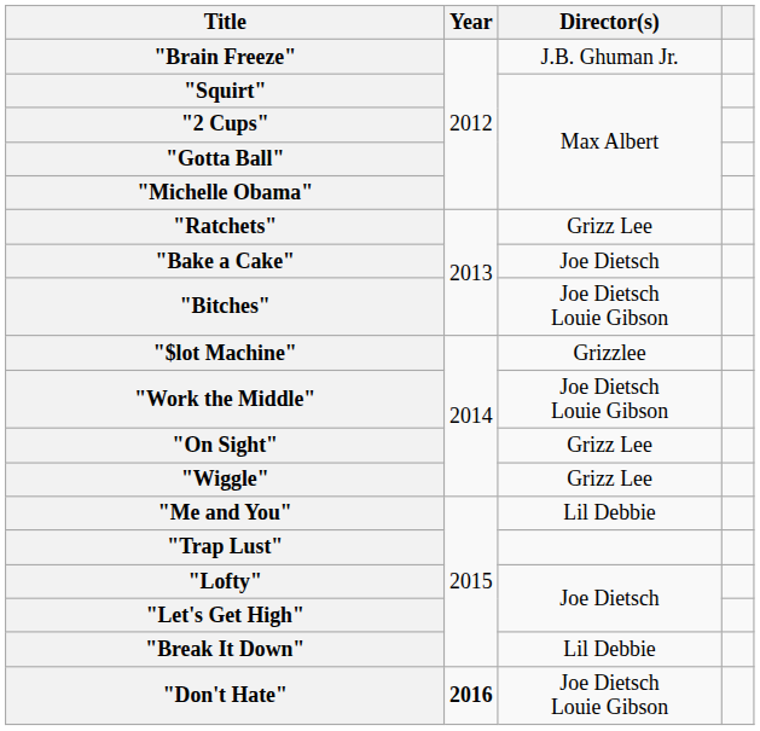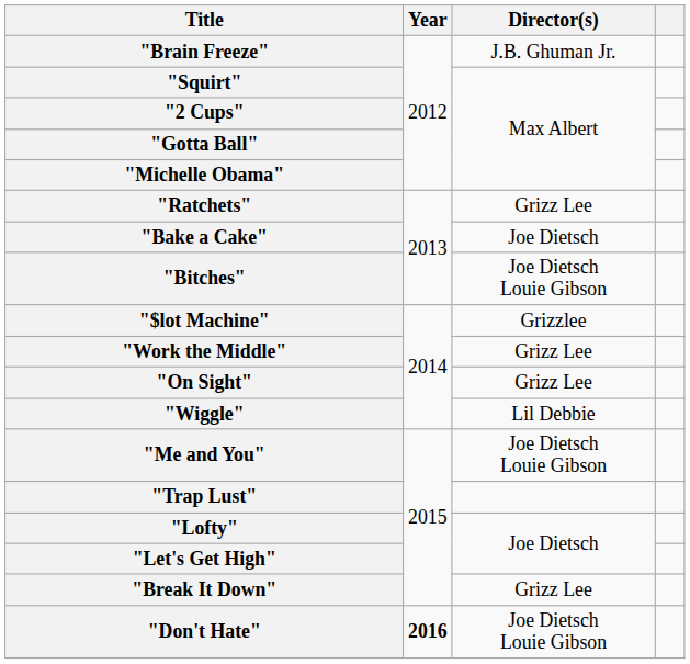 <table class="wikitable plainrowheaders" style="text-align:center;">
 <tr>
 <th scope="col" style="width:20em;">Title</th>
 <th scope="col" style="width:1em;">Year</th>
 <th scope="col" style="width:10em;">Director(s)</th>
 <th scope="col" style="width:1em;"></th>
 </tr>
 <tr>
 <th scope="row">"Brain Freeze"<br></th>
 <td rowspan="5">2012</td>
 <td>J.B. Ghuman Jr.</td>
 <td></td>
 </tr>
 <tr>
 <th scope="row">"Squirt"<br></th>
 <td rowspan="4">Max Albert</td>
 <td></td>
 </tr>
 <tr>
 <th scope="row">"2 Cups"<br></th>
 <td></td>
 </tr>
 <tr>
 <th scope="row">"Gotta Ball"<br></th>
 <td></td>
 </tr>
 <tr>
 <th scope="row">"Michelle Obama"<br></th>
 <td></td>
 </tr>
 <tr>
 <th scope="row">"Ratchets"</th>
 <td rowspan="3">2013</td>
 <td>Grizz Lee</td>
 <td></td>
 </tr>
 <tr>
 <th scope="row">"Bake a Cake"</th>
 <td>Joe Dietsch</td>
 <td></td>
 </tr>
 <tr>
 <th scope="row">"Bitches"</th>
 <td>Joe Dietsch<br>Louie Gibson</td>
 <td></td>
 </tr>
 <tr>
 <th scope="row">"$lot Machine"</th>
 <td rowspan="4">2014</td>
 <td>Grizzlee</td>
 <td></td>
 </tr>
 <tr>
 <th scope="row">"Work the Middle"</th>
-<td>Joe Dietsch<br>Louie Gibson</td>
+<td>Grizz Lee</td>
 <td></td>
 </tr>
 <tr>
 <th scope="row">"On Sight"<br></th>
 <td>Grizz Lee</td>
 <td></td>
 </tr>
 <tr>
 <th scope="row">"Wiggle"</th>
-<td>Grizz Lee</td>
+<td>Lil Debbie</td>
 <td></td>
 </tr>
 <tr>
 <th scope="row">"Me and You"</th>
 <td rowspan="5">2015</td>
-<td>Lil Debbie</td>
+<td>Joe Dietsch<br>Louie Gibson</td>
 <td></td>
 </tr>
 <tr>
 <th scope="row">"Trap Lust"</th>
 <td></td>
 <td></td>
 </tr>
 <tr>
 <th scope="row">"Lofty"</th>
 <td rowspan="2">Joe Dietsch</td>
 <td></td>
 </tr>
 <tr>
 <th scope="row">"Let's Get High"</th>
 <td></td>
 </tr>
 <tr>
 <th scope="row">"Break It Down"</th>
-<td>Lil Debbie</td>
+<td>Grizz Lee</td>
 <td></td>
 </tr>
 <tr>
 <th scope="row">"Don't Hate"</th>
 <td rowspan="1"><strong>2016</strong></td>
 <td>Joe Dietsch<br>Louie Gibson</td>
 <td></td>
 </tr>
 </table>
